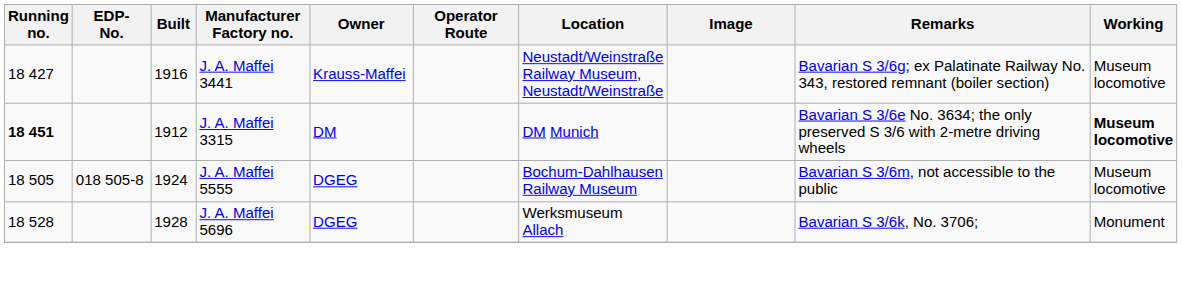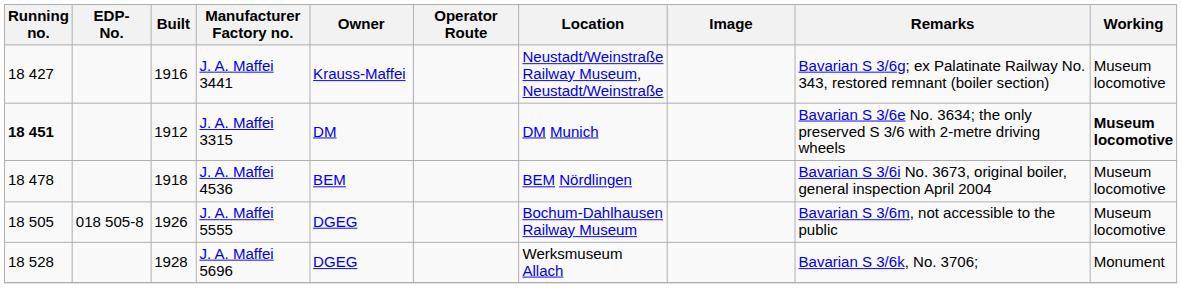 <table class="wikitable" style="width="100%"; border:solid 1px #AAAAAA;background:#e3e3e3;">
 <tr>
 <th width="5%">Running<br>no.</th>
 <th width="7%">EDP-<br>No.</th>
 <th width="4%">Built</th>
 <th width="10%">Manufacturer<br>Factory no.</th>
 <th width="10%">Owner</th>
 <th width="10%">Operator<br>Route</th>
 <th width="10%">Location</th>
 <th width="13%">Image</th>
 <th width="37%">Remarks</th>
 <th width="7%">Working</th>
 </tr>
 <tr>
 <td>18 427</td>
 <td></td>
 <td>1916</td>
 <td><a href='#'>J. A. Maffei</a><br>3441</td>
 <td><a href='#'>Krauss-Maffei</a></td>
 <td></td>
 <td><a href='#'>Neustadt/Weinstraße Railway Museum</a>, <a href='#'>Neustadt/Weinstraße</a></td>
 <td></td>
 <td><a href='#'>Bavarian S 3/6g</a>; ex Palatinate Railway No. 343, restored remnant (boiler section)</td>
 <td>Museum locomotive</td>
 </tr>
 <tr>
 <td><strong>18 451</strong></td>
 <td></td>
 <td>1912</td>
 <td><a href='#'>J. A. Maffei</a><br>3315</td>
 <td><a href='#'>DM</a></td>
 <td></td>
 <td><a href='#'>DM</a> <a href='#'>Munich</a></td>
 <td></td>
 <td><a href='#'>Bavarian S 3/6e</a> No. 3634; the only preserved S 3/6 with 2-metre driving wheels</td>
 <td><strong>Museum locomotive</strong></td>
 </tr>
 <tr>
+<td>18 478</td>
+<td></td>
+<td>1918</td>
+<td><a href='#'>J. A. Maffei</a><br>4536</td>
+<td><a href='#'>BEM</a></td>
+<td></td>
+<td><a href='#'>BEM</a> <a href='#'>Nördlingen</a></td>
+<td></td>
+<td><a href='#'>Bavarian S 3/6i</a> No. 3673, original boiler, general inspection April 2004</td>
+<td>Museum locomotive</td>
+</tr>
+<tr>
 <td>18 505</td>
 <td>018 505-8</td>
-<td>1924</td>
+<td>1926</td>
 <td><a href='#'>J. A. Maffei</a><br>5555</td>
 <td><a href='#'>DGEG</a></td>
 <td></td>
 <td><a href='#'>Bochum-Dahlhausen Railway Museum</a></td>
 <td></td>
 <td><a href='#'>Bavarian S 3/6m</a>, not accessible to the public</td>
 <td>Museum locomotive</td>
 </tr>
 <tr>
 <td>18 528</td>
 <td></td>
 <td>1928</td>
 <td><a href='#'>J. A. Maffei</a><br>5696</td>
 <td><a href='#'>DGEG</a></td>
 <td></td>
 <td>Werksmuseum<br><a href='#'>Allach</a></td>
 <td></td>
 <td><a href='#'>Bavarian S 3/6k</a>, No. 3706;</td>
 <td>Monument</td>
 </tr>
 <tr>
 </tr>
 </table>
